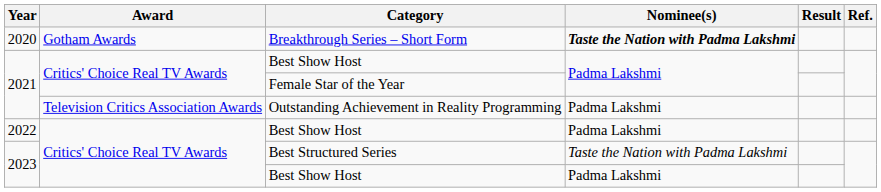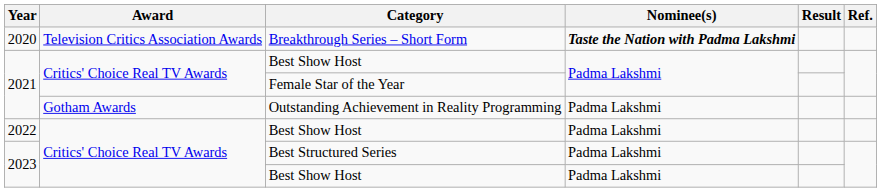 <table class="wikitable">
 <tr>
 <th>Year</th>
 <th>Award</th>
 <th>Category</th>
 <th>Nominee(s)</th>
 <th>Result</th>
 <th>Ref.</th>
 </tr>
 <tr>
 <td>2020</td>
-<td><a href='#'>Gotham Awards</a></td>
+<td><a href='#'>Television Critics Association Awards</a></td>
 <td><a href='#'>Breakthrough Series – Short Form</a></td>
 <td><strong><em>Taste the Nation with Padma Lakshmi</em></strong></td>
 <td></td>
 <td style="text-align:center;"></td>
 </tr>
 <tr>
 <td rowspan="3">2021</td>
 <td rowspan="2"><a href='#'>Critics' Choice Real TV Awards</a></td>
 <td>Best Show Host</td>
 <td rowspan="2"><a href='#'>Padma Lakshmi</a></td>
 <td></td>
 <td rowspan="2" style="text-align:center;"></td>
 </tr>
 <tr>
 <td>Female Star of the Year</td>
 <td></td>
 </tr>
 <tr>
-<td><a href='#'>Television Critics Association Awards</a></td>
+<td><a href='#'>Gotham Awards</a></td>
 <td>Outstanding Achievement in Reality Programming</td>
 <td>Padma Lakshmi</td>
 <td></td>
 <td style="text-align:center;"></td>
 </tr>
 <tr>
 <td>2022</td>
 <td rowspan="3"><a href='#'>Critics' Choice Real TV Awards</a></td>
 <td>Best Show Host</td>
 <td>Padma Lakshmi</td>
 <td></td>
 <td style="text-align:center;"></td>
 </tr>
 <tr>
 <td rowspan="2">2023</td>
 <td>Best Structured Series</td>
-<td><em>Taste the Nation with Padma Lakshmi</em></td>
+<td>Padma Lakshmi</td>
 <td></td>
 <td rowspan="2" style="text-align:center;"></td>
 </tr>
 <tr>
 <td>Best Show Host</td>
 <td>Padma Lakshmi</td>
 <td></td>
 </tr>
 </table>
